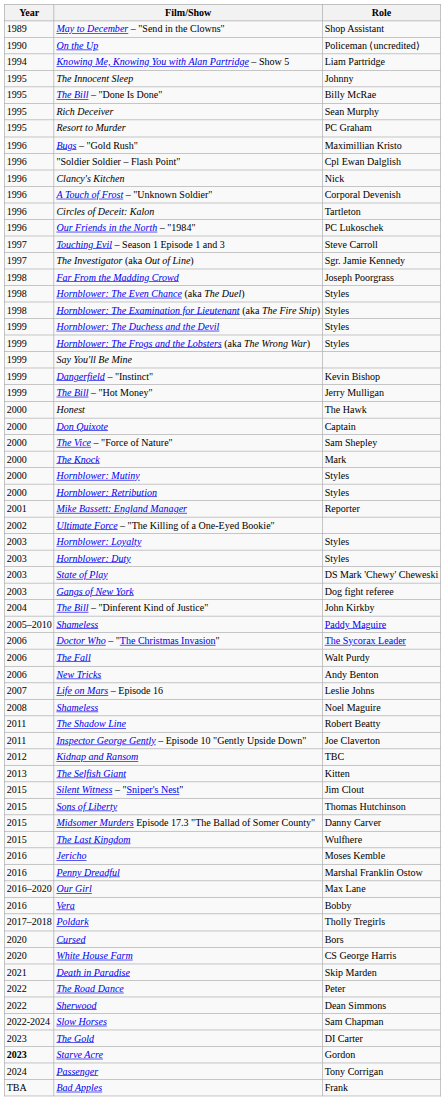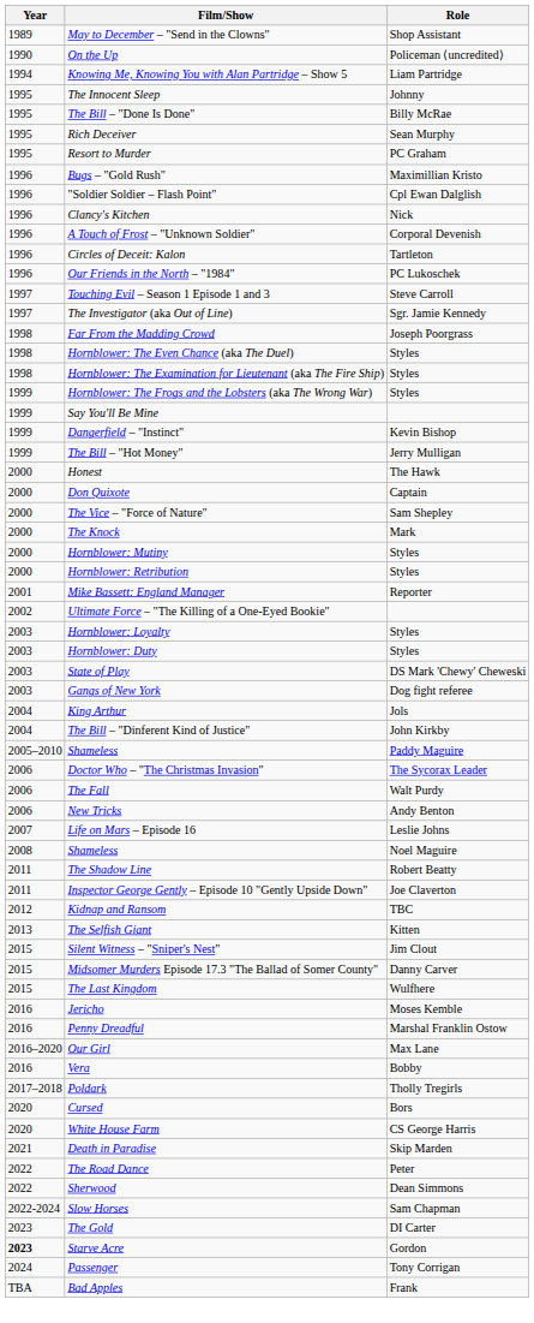 <table class="wikitable" style="font-size: 95%">
 <tr bgcolor="#CCCCCC">
 <th>Year</th>
 <th>Film/Show</th>
 <th>Role</th>
 </tr>
 <tr>
 <td>1989</td>
 <td><em><a href='#'>May to December</a></em> – "Send in the Clowns"</td>
 <td>Shop Assistant</td>
 </tr>
 <tr>
 <td>1990</td>
 <td><em><a href='#'>On the Up</a></em></td>
 <td>Policeman ⟨uncredited⟩</td>
 </tr>
 <tr>
 <td>1994</td>
 <td><em><a href='#'>Knowing Me, Knowing You with Alan Partridge</a></em> – Show 5</td>
 <td>Liam Partridge</td>
 </tr>
 <tr>
 <td>1995</td>
 <td><em>The Innocent Sleep</em></td>
 <td>Johnny</td>
 </tr>
 <tr>
 <td>1995</td>
 <td><em><a href='#'>The Bill</a></em> – "Done Is Done"</td>
 <td>Billy McRae</td>
 </tr>
 <tr>
 <td>1995</td>
 <td><em>Rich Deceiver</em></td>
 <td>Sean Murphy</td>
 </tr>
 <tr>
 <td>1995</td>
 <td><em>Resort to Murder</em></td>
 <td>PC Graham</td>
 </tr>
 <tr>
 <td>1996</td>
 <td><em><a href='#'>Bugs</a></em> – "Gold Rush"</td>
 <td>Maximillian Kristo</td>
 </tr>
 <tr>
 <td>1996</td>
 <td>"Soldier Soldier – Flash Point"</td>
 <td>Cpl Ewan Dalglish</td>
 </tr>
 <tr>
 <td>1996</td>
 <td><em>Clancy's Kitchen</em></td>
 <td>Nick</td>
 </tr>
 <tr>
 <td>1996</td>
 <td><em><a href='#'>A Touch of Frost</a></em> – "Unknown Soldier"</td>
 <td>Corporal Devenish</td>
 </tr>
 <tr>
 <td>1996</td>
 <td><em>Circles of Deceit: Kalon</em></td>
 <td>Tartleton</td>
 </tr>
 <tr>
 <td>1996</td>
 <td><em><a href='#'>Our Friends in the North</a></em> – "1984"</td>
 <td>PC Lukoschek</td>
 </tr>
 <tr>
 <td>1997</td>
 <td><em><a href='#'>Touching Evil</a></em> – Season 1 Episode 1 and 3</td>
 <td>Steve Carroll</td>
 </tr>
 <tr>
 <td>1997</td>
 <td><em>The Investigator</em> (aka <em>Out of Line</em>)</td>
 <td>Sgr. Jamie Kennedy</td>
 </tr>
 <tr>
 <td>1998</td>
 <td><em><a href='#'>Far From the Madding Crowd</a></em></td>
 <td>Joseph Poorgrass</td>
 </tr>
 <tr>
 <td>1998</td>
 <td><em><a href='#'>Hornblower: The Even Chance</a></em> (aka <em>The Duel</em>)</td>
 <td>Styles</td>
 </tr>
 <tr>
 <td>1998</td>
 <td><em><a href='#'>Hornblower: The Examination for Lieutenant</a></em> (aka <em>The Fire Ship</em>)</td>
 <td>Styles</td>
 </tr>
 <tr>
 <td>1999</td>
-<td><em><a href='#'>Hornblower: The Duchess and the Devil</a></em></td>
-<td>Styles</td>
-</tr>
-<tr>
-<td>1999</td>
 <td><em><a href='#'>Hornblower: The Frogs and the Lobsters</a></em> (aka <em>The Wrong War</em>)</td>
 <td>Styles</td>
 </tr>
 <tr>
 <td>1999</td>
 <td><em>Say You'll Be Mine</em></td>
 <td></td>
 </tr>
 <tr>
 <td>1999</td>
 <td><em><a href='#'>Dangerfield</a></em> – "Instinct"</td>
 <td>Kevin Bishop</td>
 </tr>
 <tr>
 <td>1999</td>
 <td><em><a href='#'>The Bill</a></em> – "Hot Money"</td>
 <td>Jerry Mulligan</td>
 </tr>
 <tr>
 <td>2000</td>
 <td><em>Honest</em></td>
 <td>The Hawk</td>
 </tr>
 <tr>
 <td>2000</td>
 <td><em><a href='#'>Don Quixote</a></em></td>
 <td>Captain</td>
 </tr>
 <tr>
 <td>2000</td>
 <td><em><a href='#'>The Vice</a></em> – "Force of Nature"</td>
 <td>Sam Shepley</td>
 </tr>
 <tr>
 <td>2000</td>
 <td><em><a href='#'>The Knock</a></em></td>
 <td>Mark</td>
 </tr>
 <tr>
 <td>2000</td>
 <td><em><a href='#'>Hornblower: Mutiny</a></em></td>
 <td>Styles</td>
 </tr>
 <tr>
 <td>2000</td>
 <td><em><a href='#'>Hornblower: Retribution</a></em></td>
 <td>Styles</td>
 </tr>
 <tr>
 <td>2001</td>
 <td><em><a href='#'>Mike Bassett: England Manager</a></em></td>
 <td>Reporter</td>
 </tr>
 <tr>
 <td>2002</td>
 <td><em><a href='#'>Ultimate Force</a></em> – "The Killing of a One-Eyed Bookie"</td>
 <td></td>
 </tr>
 <tr>
 <td>2003</td>
 <td><em><a href='#'>Hornblower: Loyalty</a></em></td>
 <td>Styles</td>
 </tr>
 <tr>
 <td>2003</td>
 <td><em><a href='#'>Hornblower: Duty</a></em></td>
 <td>Styles</td>
 </tr>
 <tr>
 <td>2003</td>
 <td><em><a href='#'>State of Play</a></em></td>
 <td>DS Mark 'Chewy' Cheweski</td>
 </tr>
 <tr>
 <td>2003</td>
 <td><em><a href='#'>Gangs of New York</a></em></td>
 <td>Dog fight referee</td>
 </tr>
 <tr>
 <td>2004</td>
+<td><em><a href='#'>King Arthur</a></em></td>
+<td>Jols</td>
+</tr>
+<tr>
+<td>2004</td>
 <td><em><a href='#'>The Bill</a></em> – "Dinferent Kind of Justice"</td>
 <td>John Kirkby</td>
 </tr>
 <tr>
 <td>2005–2010</td>
 <td><em><a href='#'>Shameless</a></em></td>
 <td><a href='#'>Paddy Maguire</a></td>
 </tr>
 <tr>
 <td>2006</td>
 <td><em><a href='#'>Doctor Who</a></em> – "<a href='#'>The Christmas Invasion</a>"</td>
 <td><a href='#'>The Sycorax Leader</a></td>
 </tr>
 <tr>
 <td>2006</td>
 <td><em><a href='#'>The Fall</a></em></td>
 <td>Walt Purdy</td>
 </tr>
 <tr>
 <td>2006</td>
 <td><em><a href='#'>New Tricks</a></em></td>
 <td>Andy Benton</td>
 </tr>
 <tr>
 <td>2007</td>
 <td><em><a href='#'>Life on Mars</a></em> – Episode 16</td>
 <td>Leslie Johns</td>
 </tr>
 <tr>
 <td>2008</td>
 <td><em><a href='#'>Shameless</a></em></td>
 <td>Noel Maguire</td>
 </tr>
 <tr>
 <td>2011</td>
 <td><em><a href='#'>The Shadow Line</a></em></td>
 <td>Robert Beatty</td>
 </tr>
 <tr>
 <td>2011</td>
 <td><em><a href='#'>Inspector George Gently</a></em> – Episode 10 "Gently Upside Down"</td>
 <td>Joe Claverton</td>
 </tr>
 <tr>
 <td>2012</td>
 <td><em><a href='#'>Kidnap and Ransom</a></em></td>
 <td>TBC</td>
 </tr>
 <tr>
 <td>2013</td>
 <td><em><a href='#'>The Selfish Giant</a></em></td>
 <td>Kitten</td>
 </tr>
 <tr>
 <td>2015</td>
 <td><em><a href='#'>Silent Witness</a></em> – "<a href='#'>Sniper's Nest</a>"</td>
 <td>Jim Clout</td>
-</tr>
-<tr>
-<td>2015</td>
-<td><em><a href='#'>Sons of Liberty</a></em></td>
-<td>Thomas Hutchinson</td>
 </tr>
 <tr>
 <td>2015</td>
 <td><em><a href='#'>Midsomer Murders</a></em> Episode 17.3 "The Ballad of Somer County"</td>
 <td>Danny Carver</td>
 </tr>
 <tr>
 <td>2015</td>
 <td><em><a href='#'>The Last Kingdom</a></em></td>
 <td>Wulfhere</td>
 </tr>
 <tr 2016 Vera>
 <td>2016</td>
 <td><em><a href='#'>Jericho</a></em></td>
 <td>Moses Kemble</td>
 </tr>
 <tr>
 <td>2016</td>
 <td><em><a href='#'>Penny Dreadful</a></em></td>
 <td>Marshal Franklin Ostow</td>
 </tr>
 <tr>
 <td>2016–2020</td>
 <td><em><a href='#'>Our Girl</a></em></td>
 <td>Max Lane</td>
 </tr>
 <tr>
 <td>2016</td>
 <td><em><a href='#'>Vera</a></em></td>
 <td>Bobby</td>
 </tr>
 <tr>
 <td>2017–2018</td>
 <td><em><a href='#'>Poldark</a></em></td>
 <td>Tholly Tregirls</td>
 </tr>
 <tr>
 <td>2020</td>
 <td><em><a href='#'>Cursed</a></em></td>
 <td>Bors</td>
 </tr>
 <tr>
 <td>2020</td>
 <td><em><a href='#'>White House Farm</a></em></td>
 <td>CS George Harris</td>
 </tr>
 <tr>
 <td>2021</td>
 <td><em><a href='#'>Death in Paradise</a></em></td>
 <td>Skip Marden</td>
 </tr>
 <tr>
 <td>2022</td>
 <td><em><a href='#'>The Road Dance</a></em></td>
 <td>Peter</td>
 </tr>
 <tr>
 <td>2022</td>
 <td><em><a href='#'>Sherwood</a></em></td>
 <td>Dean Simmons</td>
 </tr>
 <tr>
 <td>2022-2024</td>
 <td><em><a href='#'>Slow Horses</a></em></td>
 <td>Sam Chapman</td>
 </tr>
 <tr>
 <td>2023</td>
 <td><em><a href='#'>The Gold</a></em></td>
 <td>DI Carter</td>
 </tr>
 <tr>
 <td><strong>2023</strong></td>
 <td><em><a href='#'>Starve Acre</a></em></td>
 <td>Gordon</td>
 </tr>
 <tr>
 <td>2024</td>
 <td><em><a href='#'>Passenger</a></em></td>
 <td>Tony Corrigan</td>
 </tr>
 <tr>
 <td>TBA</td>
 <td><a href='#'><em>Bad Apples</em></a></td>
 <td>Frank</td>
 </tr>
 </table>
